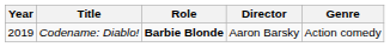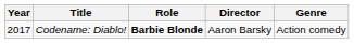 <table class="wikitable sortable">
 <tr>
 <th>Year</th>
 <th>Title</th>
 <th>Role</th>
 <th>Director</th>
 <th>Genre</th>
 </tr>
 <tr>
-<td>2019</td>
+<td>2017</td>
 <td><em>Codename: Diablo!</em></td>
 <td><strong>Barbie Blonde</strong></td>
 <td>Aaron Barsky</td>
 <td>Action comedy</td>
 </tr>
 </table>
